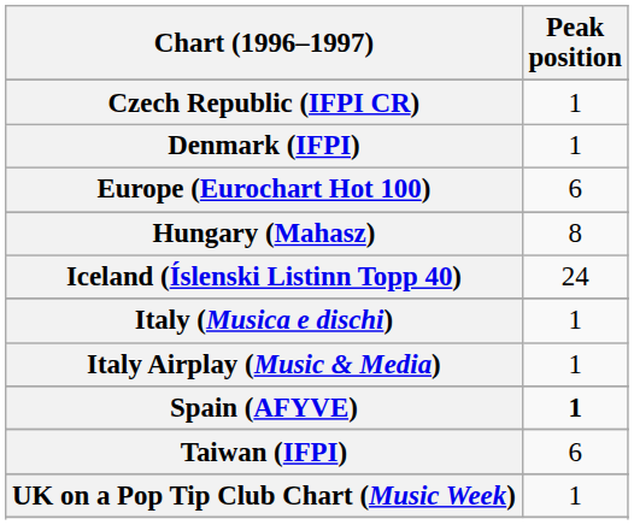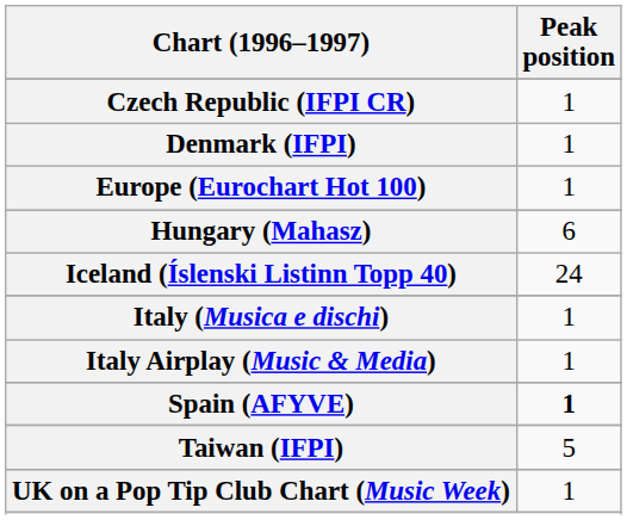 <table class="wikitable sortable plainrowheaders" style="text-align:center">
 <tr>
 <th scope="col">Chart (1996–1997)</th>
 <th scope="col">Peak<br>position</th>
 </tr>
 <tr>
 </tr>
 <tr>
 </tr>
 <tr>
 </tr>
 <tr>
 </tr>
 <tr>
 <th scope="row">Czech Republic (<a href='#'>IFPI CR</a>)</th>
 <td>1</td>
 </tr>
 <tr>
 <th scope="row">Denmark (<a href='#'>IFPI</a>)</th>
 <td>1</td>
 </tr>
 <tr>
 <th scope="row">Europe (<a href='#'>Eurochart Hot 100</a>)</th>
-<td>6</td>
+<td>1</td>
 </tr>
 <tr>
 </tr>
 <tr>
 </tr>
 <tr>
 </tr>
 <tr>
 <th scope="row">Hungary (<a href='#'>Mahasz</a>)</th>
-<td>8</td>
+<td>6</td>
 </tr>
 <tr>
 <th scope="row">Iceland (<a href='#'>Íslenski Listinn Topp 40</a>)</th>
 <td>24</td>
 </tr>
 <tr>
 </tr>
 <tr>
 <th scope="row">Italy (<em><a href='#'>Musica e dischi</a></em>)</th>
 <td>1</td>
 </tr>
 <tr>
 <th scope="row">Italy Airplay (<em><a href='#'>Music & Media</a></em>)</th>
 <td>1</td>
 </tr>
 <tr>
 </tr>
 <tr>
 </tr>
 <tr>
 </tr>
 <tr>
 </tr>
 <tr>
 <th scope="row">Spain (<a href='#'>AFYVE</a>)</th>
 <td><strong>1</strong></td>
 </tr>
 <tr>
 </tr>
 <tr>
 </tr>
 <tr>
 <th scope="row">Taiwan (<a href='#'>IFPI</a>)</th>
-<td>6</td>
+<td>5</td>
 </tr>
 <tr>
 </tr>
 <tr>
 <th scope="row">UK on a Pop Tip Club Chart (<em><a href='#'>Music Week</a></em>)</th>
 <td>1</td>
 </tr>
 <tr>
 </tr>
 <tr>
 </tr>
 </table>
